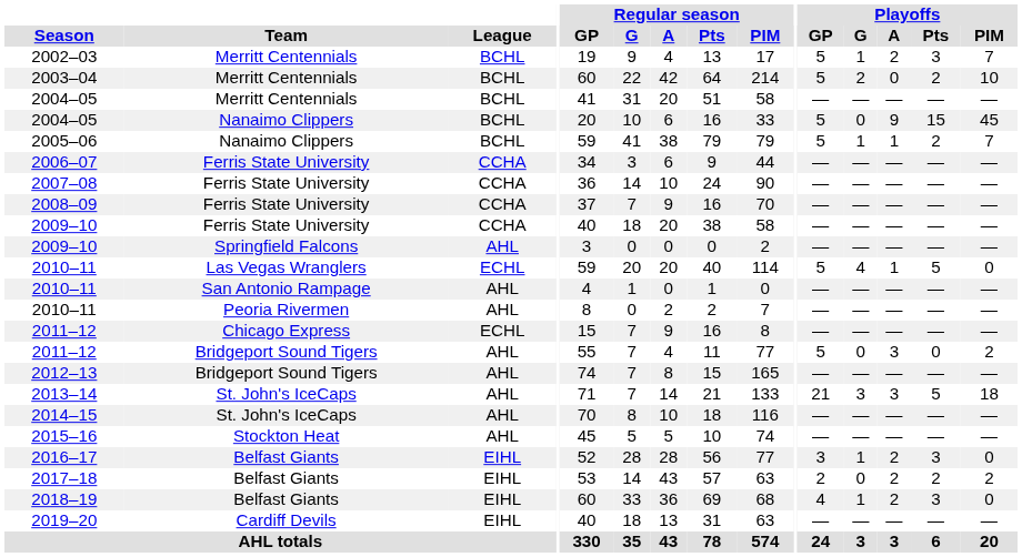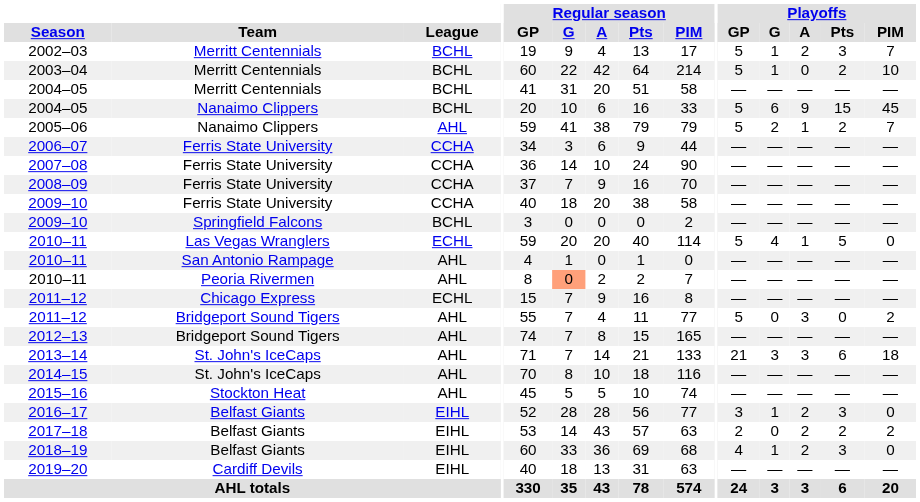 <table border="0" cellpadding="1" cellspacing="0" style="text-align:center; width:60em">
 <tr bgcolor="#e0e0e0">
 <th colspan="3" bgcolor="#ffffff"></th>
 <th rowspan="99" bgcolor="#ffffff"></th>
 <th colspan="5"><a href='#'>Regular season</a></th>
 <th rowspan="99" bgcolor="#ffffff"></th>
 <th colspan="5"><a href='#'>Playoffs</a></th>
 </tr>
 <tr bgcolor="#e0e0e0">
 <th><a href='#'>Season</a></th>
 <th>Team</th>
 <th>League</th>
 <th>GP</th>
 <th><a href='#'>G</a></th>
 <th><a href='#'>A</a></th>
 <th><a href='#'>Pts</a></th>
 <th><a href='#'>PIM</a></th>
 <th>GP</th>
 <th>G</th>
 <th>A</th>
 <th>Pts</th>
 <th>PIM</th>
 </tr>
 <tr ALIGN="center">
 <td>2002–03</td>
 <td><a href='#'>Merritt Centennials</a></td>
 <td><a href='#'>BCHL</a></td>
 <td>19</td>
 <td>9</td>
 <td>4</td>
 <td>13</td>
 <td>17</td>
 <td>5</td>
 <td>1</td>
 <td>2</td>
 <td>3</td>
 <td>7</td>
 </tr>
 <tr ALIGN="center" bgcolor="#f0f0f0">
 <td>2003–04</td>
 <td>Merritt Centennials</td>
 <td>BCHL</td>
 <td>60</td>
 <td>22</td>
 <td>42</td>
 <td>64</td>
 <td>214</td>
 <td>5</td>
-<td>2</td>
+<td>1</td>
 <td>0</td>
 <td>2</td>
 <td>10</td>
 </tr>
 <tr ALIGN="center">
 <td>2004–05</td>
 <td>Merritt Centennials</td>
 <td>BCHL</td>
 <td>41</td>
 <td>31</td>
 <td>20</td>
 <td>51</td>
 <td>58</td>
 <td>—</td>
 <td>—</td>
 <td>—</td>
 <td>—</td>
 <td>—</td>
 </tr>
 <tr ALIGN="center"  bgcolor="#f0f0f0">
 <td>2004–05</td>
 <td><a href='#'>Nanaimo Clippers</a></td>
 <td>BCHL</td>
 <td>20</td>
 <td>10</td>
 <td>6</td>
 <td>16</td>
 <td>33</td>
 <td>5</td>
-<td>0</td>
+<td>6</td>
 <td>9</td>
 <td>15</td>
 <td>45</td>
 </tr>
 <tr ALIGN="center">
 <td>2005–06</td>
 <td>Nanaimo Clippers</td>
-<td>BCHL</td>
+<td><a href='#'>AHL</a></td>
 <td>59</td>
 <td>41</td>
 <td>38</td>
 <td>79</td>
 <td>79</td>
 <td>5</td>
-<td>1</td>
+<td>2</td>
 <td>1</td>
 <td>2</td>
 <td>7</td>
 </tr>
 <tr ALIGN="center"  bgcolor="#f0f0f0">
 <td><a href='#'>2006–07</a></td>
 <td><a href='#'>Ferris State University</a></td>
 <td><a href='#'>CCHA</a></td>
 <td>34</td>
 <td>3</td>
 <td>6</td>
 <td>9</td>
 <td>44</td>
 <td>—</td>
 <td>—</td>
 <td>—</td>
 <td>—</td>
 <td>—</td>
 </tr>
 <tr ALIGN="center">
 <td><a href='#'>2007–08</a></td>
 <td>Ferris State University</td>
 <td>CCHA</td>
 <td>36</td>
 <td>14</td>
 <td>10</td>
 <td>24</td>
 <td>90</td>
 <td>—</td>
 <td>—</td>
 <td>—</td>
 <td>—</td>
 <td>—</td>
 </tr>
 <tr ALIGN="center"  bgcolor="#f0f0f0">
 <td><a href='#'>2008–09</a></td>
 <td>Ferris State University</td>
 <td>CCHA</td>
 <td>37</td>
 <td>7</td>
 <td>9</td>
 <td>16</td>
 <td>70</td>
 <td>—</td>
 <td>—</td>
 <td>—</td>
 <td>—</td>
 <td>—</td>
 </tr>
 <tr ALIGN="center">
 <td><a href='#'>2009–10</a></td>
 <td>Ferris State University</td>
 <td>CCHA</td>
 <td>40</td>
 <td>18</td>
 <td>20</td>
 <td>38</td>
 <td>58</td>
 <td>—</td>
 <td>—</td>
 <td>—</td>
 <td>—</td>
 <td>—</td>
 </tr>
 <tr ALIGN="center" bgcolor="#f0f0f0">
 <td><a href='#'>2009–10</a></td>
 <td><a href='#'>Springfield Falcons</a></td>
-<td><a href='#'>AHL</a></td>
+<td>BCHL</td>
 <td>3</td>
 <td>0</td>
 <td>0</td>
 <td>0</td>
 <td>2</td>
 <td>—</td>
 <td>—</td>
 <td>—</td>
 <td>—</td>
 <td>—</td>
 </tr>
 <tr ALIGN="center">
 <td><a href='#'>2010–11</a></td>
 <td><a href='#'>Las Vegas Wranglers</a></td>
 <td><a href='#'>ECHL</a></td>
 <td>59</td>
 <td>20</td>
 <td>20</td>
 <td>40</td>
 <td>114</td>
 <td>5</td>
 <td>4</td>
 <td>1</td>
 <td>5</td>
 <td>0</td>
 </tr>
 <tr ALIGN="center" bgcolor="#f0f0f0">
 <td><a href='#'>2010–11</a></td>
 <td><a href='#'>San Antonio Rampage</a></td>
 <td>AHL</td>
 <td>4</td>
 <td>1</td>
 <td>0</td>
 <td>1</td>
 <td>0</td>
 <td>—</td>
 <td>—</td>
 <td>—</td>
 <td>—</td>
 <td>—</td>
 </tr>
 <tr ALIGN="center">
 <td>2010–11</td>
 <td><a href='#'>Peoria Rivermen</a></td>
 <td>AHL</td>
 <td>8</td>
-<td>0</td>
+<td style="background: lightsalmon;">0</td>
 <td>2</td>
 <td>2</td>
 <td>7</td>
 <td>—</td>
 <td>—</td>
 <td>—</td>
 <td>—</td>
 <td>—</td>
 </tr>
 <tr ALIGN="center" bgcolor="#f0f0f0">
 <td><a href='#'>2011–12</a></td>
 <td><a href='#'>Chicago Express</a></td>
 <td>ECHL</td>
 <td>15</td>
 <td>7</td>
 <td>9</td>
 <td>16</td>
 <td>8</td>
 <td>—</td>
 <td>—</td>
 <td>—</td>
 <td>—</td>
 <td>—</td>
 </tr>
 <tr ALIGN="center">
 <td><a href='#'>2011–12</a></td>
 <td><a href='#'>Bridgeport Sound Tigers</a></td>
 <td>AHL</td>
 <td>55</td>
 <td>7</td>
 <td>4</td>
 <td>11</td>
 <td>77</td>
 <td>5</td>
 <td>0</td>
 <td>3</td>
 <td>0</td>
 <td>2</td>
 </tr>
 <tr ALIGN="center" bgcolor="#f0f0f0">
 <td><a href='#'>2012–13</a></td>
 <td>Bridgeport Sound Tigers</td>
 <td>AHL</td>
 <td>74</td>
 <td>7</td>
 <td>8</td>
 <td>15</td>
 <td>165</td>
 <td>—</td>
 <td>—</td>
 <td>—</td>
 <td>—</td>
 <td>—</td>
 </tr>
 <tr ALIGN="center">
 <td><a href='#'>2013–14</a></td>
 <td><a href='#'>St. John's IceCaps</a></td>
 <td>AHL</td>
 <td>71</td>
 <td>7</td>
 <td>14</td>
 <td>21</td>
 <td>133</td>
 <td>21</td>
 <td>3</td>
 <td>3</td>
-<td>5</td>
+<td>6</td>
 <td>18</td>
 </tr>
 <tr ALIGN="center" bgcolor="#f0f0f0">
 <td><a href='#'>2014–15</a></td>
 <td>St. John's IceCaps</td>
 <td>AHL</td>
 <td>70</td>
 <td>8</td>
 <td>10</td>
 <td>18</td>
 <td>116</td>
 <td>—</td>
 <td>—</td>
 <td>—</td>
 <td>—</td>
 <td>—</td>
 </tr>
 <tr ALIGN="center">
 <td><a href='#'>2015–16</a></td>
 <td><a href='#'>Stockton Heat</a></td>
 <td>AHL</td>
 <td>45</td>
 <td>5</td>
 <td>5</td>
 <td>10</td>
 <td>74</td>
 <td>—</td>
 <td>—</td>
 <td>—</td>
 <td>—</td>
 <td>—</td>
 </tr>
 <tr ALIGN="center" bgcolor="#f0f0f0">
 <td><a href='#'>2016–17</a></td>
 <td><a href='#'>Belfast Giants</a></td>
 <td><a href='#'>EIHL</a></td>
 <td>52</td>
 <td>28</td>
 <td>28</td>
 <td>56</td>
 <td>77</td>
 <td>3</td>
 <td>1</td>
 <td>2</td>
 <td>3</td>
 <td>0</td>
 </tr>
 <tr ALIGN="center">
 <td><a href='#'>2017–18</a></td>
 <td>Belfast Giants</td>
 <td>EIHL</td>
 <td>53</td>
 <td>14</td>
 <td>43</td>
 <td>57</td>
 <td>63</td>
 <td>2</td>
 <td>0</td>
 <td>2</td>
 <td>2</td>
 <td>2</td>
 </tr>
 <tr ALIGN="center" bgcolor="#f0f0f0">
 <td><a href='#'>2018–19</a></td>
 <td>Belfast Giants</td>
 <td>EIHL</td>
 <td>60</td>
 <td>33</td>
 <td>36</td>
 <td>69</td>
 <td>68</td>
 <td>4</td>
 <td>1</td>
 <td>2</td>
 <td>3</td>
 <td>0</td>
 </tr>
 <tr>
 </tr>
 <tr ALIGN="center">
 <td><a href='#'>2019–20</a></td>
 <td><a href='#'>Cardiff Devils</a></td>
 <td>EIHL</td>
 <td>40</td>
 <td>18</td>
 <td>13</td>
 <td>31</td>
 <td>63</td>
 <td>—</td>
 <td>—</td>
 <td>—</td>
 <td>—</td>
 <td>—</td>
 </tr>
 <tr bgcolor="#e0e0e0">
 <th colspan="3">AHL totals</th>
 <th>330</th>
 <th>35</th>
 <th>43</th>
 <th>78</th>
 <th>574</th>
 <th>24</th>
 <th>3</th>
 <th>3</th>
 <th>6</th>
 <th>20</th>
 </tr>
 </table>
